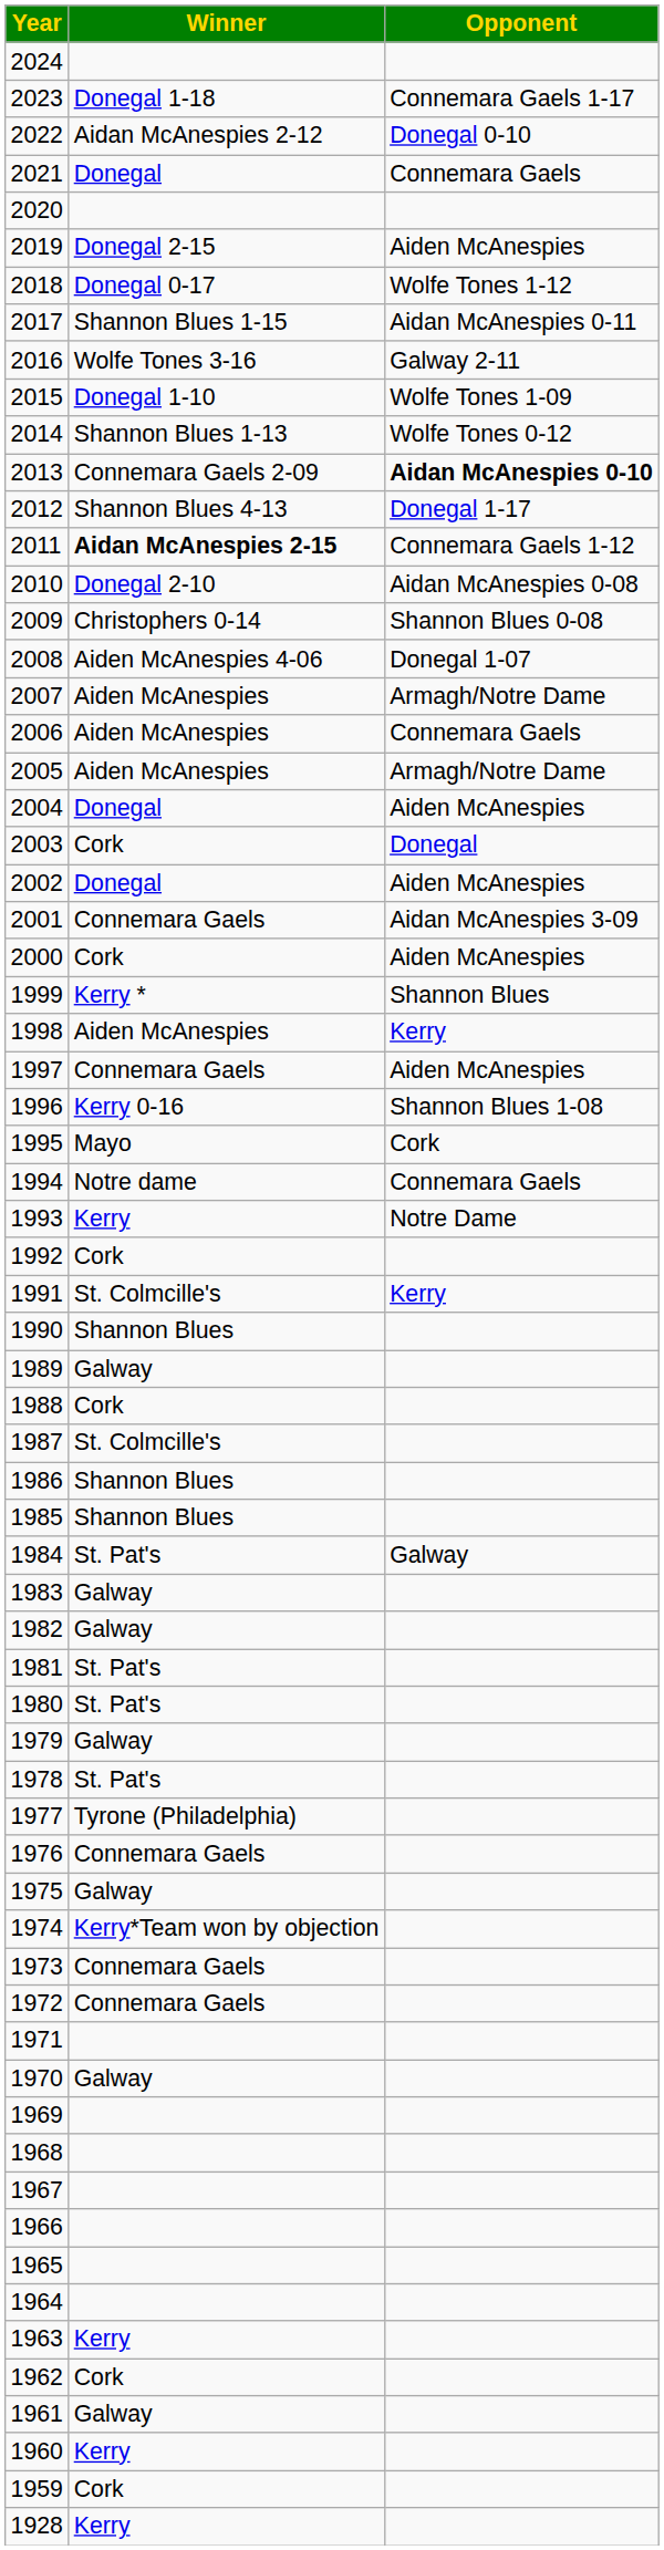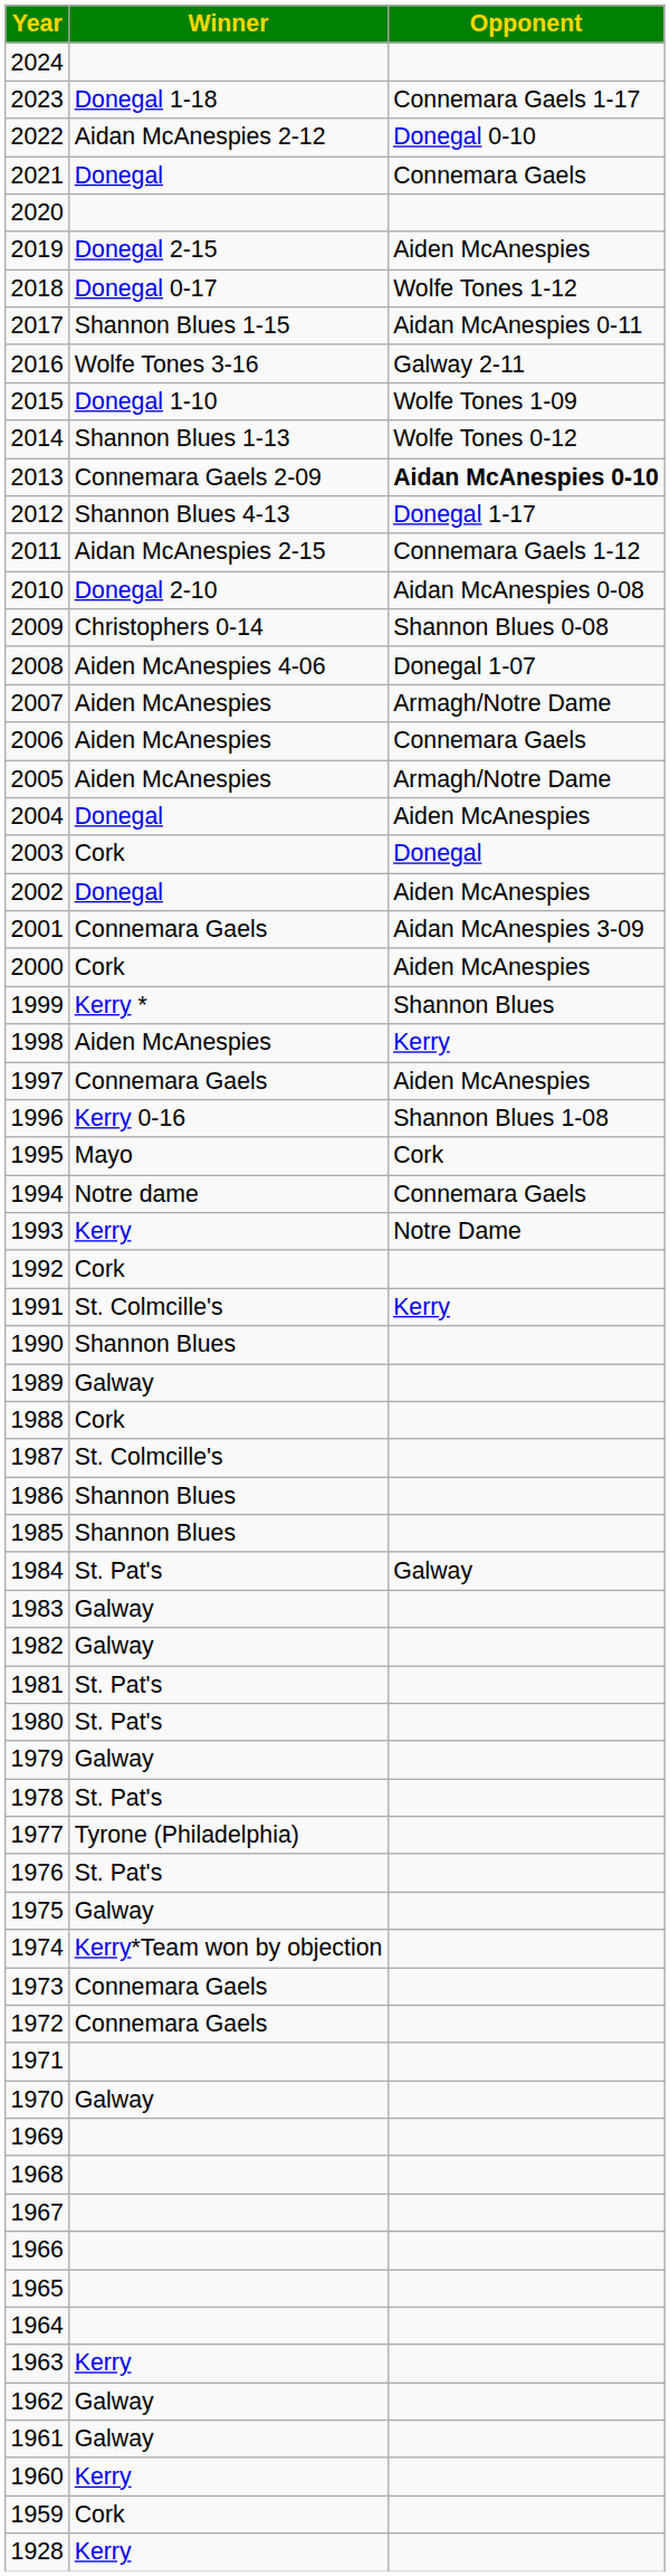 <table class="wikitable">
 <tr>
 <th style="background:green;color:gold">Year</th>
 <th style="background:green;color:gold">Winner</th>
 <th style="background:green;color:gold">Opponent</th>
 </tr>
 <tr>
 <td>2024</td>
 <td></td>
 <td></td>
 </tr>
 <tr>
 <td>2023</td>
 <td><a href='#'>Donegal</a> 1-18</td>
 <td>Connemara Gaels 1-17</td>
 </tr>
 <tr>
 <td>2022</td>
 <td>Aidan McAnespies 2-12</td>
 <td><a href='#'>Donegal</a> 0-10</td>
 </tr>
 <tr>
 <td>2021</td>
 <td><a href='#'>Donegal</a></td>
 <td>Connemara Gaels</td>
 </tr>
 <tr>
 <td>2020</td>
 <td></td>
 <td></td>
 </tr>
 <tr>
 <td>2019</td>
 <td><a href='#'>Donegal</a> 2-15</td>
 <td>Aiden McAnespies</td>
 </tr>
 <tr>
 <td>2018</td>
 <td><a href='#'>Donegal</a> 0-17</td>
 <td>Wolfe Tones 1-12</td>
 </tr>
 <tr>
 <td>2017</td>
 <td>Shannon Blues 1-15</td>
 <td>Aidan McAnespies 0-11</td>
 </tr>
 <tr>
 <td>2016</td>
 <td>Wolfe Tones 3-16</td>
 <td>Galway 2-11</td>
 </tr>
 <tr>
 <td>2015</td>
 <td><a href='#'>Donegal</a> 1-10</td>
 <td>Wolfe Tones 1-09</td>
 </tr>
 <tr>
 <td>2014</td>
 <td>Shannon Blues 1-13</td>
 <td>Wolfe Tones 0-12</td>
 </tr>
 <tr>
 <td>2013</td>
 <td>Connemara Gaels 2-09</td>
 <td><strong>Aidan McAnespies 0-10</strong></td>
 </tr>
 <tr>
 <td>2012</td>
 <td>Shannon Blues 4-13</td>
 <td><a href='#'>Donegal</a> 1-17</td>
 </tr>
 <tr>
 <td>2011</td>
-<td><strong>Aidan McAnespies 2-15</strong></td>
+<td>Aidan McAnespies 2-15</td>
 <td>Connemara Gaels 1-12</td>
 </tr>
 <tr>
 <td>2010</td>
 <td><a href='#'>Donegal</a> 2-10</td>
 <td>Aidan McAnespies 0-08</td>
 </tr>
 <tr>
 <td>2009</td>
 <td>Christophers 0-14</td>
 <td>Shannon Blues 0-08</td>
 </tr>
 <tr>
 <td>2008</td>
 <td>Aiden McAnespies 4-06</td>
 <td>Donegal 1-07</td>
 </tr>
 <tr>
 <td>2007</td>
 <td>Aiden McAnespies</td>
 <td>Armagh/Notre Dame</td>
 </tr>
 <tr>
 <td>2006</td>
 <td>Aiden McAnespies</td>
 <td>Connemara Gaels</td>
 </tr>
 <tr>
 <td>2005</td>
 <td>Aiden McAnespies</td>
 <td>Armagh/Notre Dame</td>
 </tr>
 <tr>
 <td>2004</td>
 <td><a href='#'>Donegal</a></td>
 <td>Aiden McAnespies</td>
 </tr>
 <tr>
 <td>2003</td>
 <td>Cork</td>
 <td><a href='#'>Donegal</a></td>
 </tr>
 <tr>
 <td>2002</td>
 <td><a href='#'>Donegal</a></td>
 <td>Aiden McAnespies</td>
 </tr>
 <tr>
 <td>2001</td>
 <td>Connemara Gaels</td>
 <td>Aidan McAnespies 3-09</td>
 </tr>
 <tr>
 <td>2000</td>
 <td>Cork</td>
 <td>Aiden McAnespies</td>
 </tr>
 <tr>
 <td>1999</td>
 <td><a href='#'>Kerry</a> *</td>
 <td>Shannon Blues</td>
 </tr>
 <tr>
 <td>1998</td>
 <td>Aiden McAnespies</td>
 <td><a href='#'>Kerry</a></td>
 </tr>
 <tr>
 <td>1997</td>
 <td>Connemara Gaels</td>
 <td>Aiden McAnespies</td>
 </tr>
 <tr>
 <td>1996</td>
 <td><a href='#'>Kerry</a> 0-16</td>
 <td>Shannon Blues 1-08</td>
 </tr>
 <tr>
 <td>1995</td>
 <td>Mayo</td>
 <td>Cork</td>
 </tr>
 <tr>
 <td>1994</td>
 <td>Notre dame</td>
 <td>Connemara Gaels</td>
 </tr>
 <tr>
 <td>1993</td>
 <td><a href='#'>Kerry</a></td>
 <td>Notre Dame</td>
 </tr>
 <tr>
 <td>1992</td>
 <td>Cork</td>
 <td></td>
 </tr>
 <tr>
 <td>1991</td>
 <td>St. Colmcille's</td>
 <td><a href='#'>Kerry</a></td>
 </tr>
 <tr>
 <td>1990</td>
 <td>Shannon Blues</td>
 <td></td>
 </tr>
 <tr>
 <td>1989</td>
 <td>Galway</td>
 <td></td>
 </tr>
 <tr>
 <td>1988</td>
 <td>Cork</td>
 <td></td>
 </tr>
 <tr>
 <td>1987</td>
 <td>St. Colmcille's</td>
 <td></td>
 </tr>
 <tr>
 <td>1986</td>
 <td>Shannon Blues</td>
 <td></td>
 </tr>
 <tr>
 <td>1985</td>
 <td>Shannon Blues</td>
 <td></td>
 </tr>
 <tr>
 <td>1984</td>
 <td>St. Pat's</td>
 <td>Galway</td>
 </tr>
 <tr>
 <td>1983</td>
 <td>Galway</td>
 <td></td>
 </tr>
 <tr>
 <td>1982</td>
 <td>Galway</td>
 <td></td>
 </tr>
 <tr>
 <td>1981</td>
 <td>St. Pat's</td>
 <td></td>
 </tr>
 <tr>
 <td>1980</td>
 <td>St. Pat's</td>
 <td></td>
 </tr>
 <tr>
 <td>1979</td>
 <td>Galway</td>
 <td></td>
 </tr>
 <tr>
 <td>1978</td>
 <td>St. Pat's</td>
 <td></td>
 </tr>
 <tr>
 <td>1977</td>
 <td>Tyrone (Philadelphia)</td>
 <td></td>
 </tr>
 <tr>
 <td>1976</td>
-<td>Connemara Gaels</td>
+<td>St. Pat's</td>
 <td></td>
 </tr>
 <tr>
 <td>1975</td>
 <td>Galway</td>
 <td></td>
 </tr>
 <tr>
 <td>1974</td>
 <td><a href='#'>Kerry</a>*Team won by objection</td>
 <td></td>
 </tr>
 <tr>
 <td>1973</td>
 <td>Connemara Gaels</td>
 <td></td>
 </tr>
 <tr>
 <td>1972</td>
 <td>Connemara Gaels</td>
 <td></td>
 </tr>
 <tr>
 <td>1971</td>
 <td></td>
 <td></td>
 </tr>
 <tr>
 <td>1970</td>
 <td>Galway</td>
 <td></td>
 </tr>
 <tr>
 <td>1969</td>
 <td></td>
 <td></td>
 </tr>
 <tr>
 <td>1968</td>
 <td></td>
 <td></td>
 </tr>
 <tr>
 <td>1967</td>
 <td></td>
 <td></td>
 </tr>
 <tr>
 <td>1966</td>
 <td></td>
 <td></td>
 </tr>
 <tr>
 <td>1965</td>
 <td></td>
 <td></td>
 </tr>
 <tr>
 <td>1964</td>
 <td></td>
 <td></td>
 </tr>
 <tr>
 <td>1963</td>
 <td><a href='#'>Kerry</a></td>
 <td></td>
 </tr>
 <tr>
 <td>1962</td>
-<td>Cork</td>
+<td>Galway</td>
 <td></td>
 </tr>
 <tr>
 <td>1961</td>
 <td>Galway</td>
 <td></td>
 </tr>
 <tr>
 <td>1960</td>
 <td><a href='#'>Kerry</a></td>
 <td></td>
 </tr>
 <tr>
 <td>1959</td>
 <td>Cork</td>
 <td></td>
 </tr>
 <tr>
 <td>1928</td>
 <td><a href='#'>Kerry</a></td>
 <td></td>
 </tr>
 </table>
